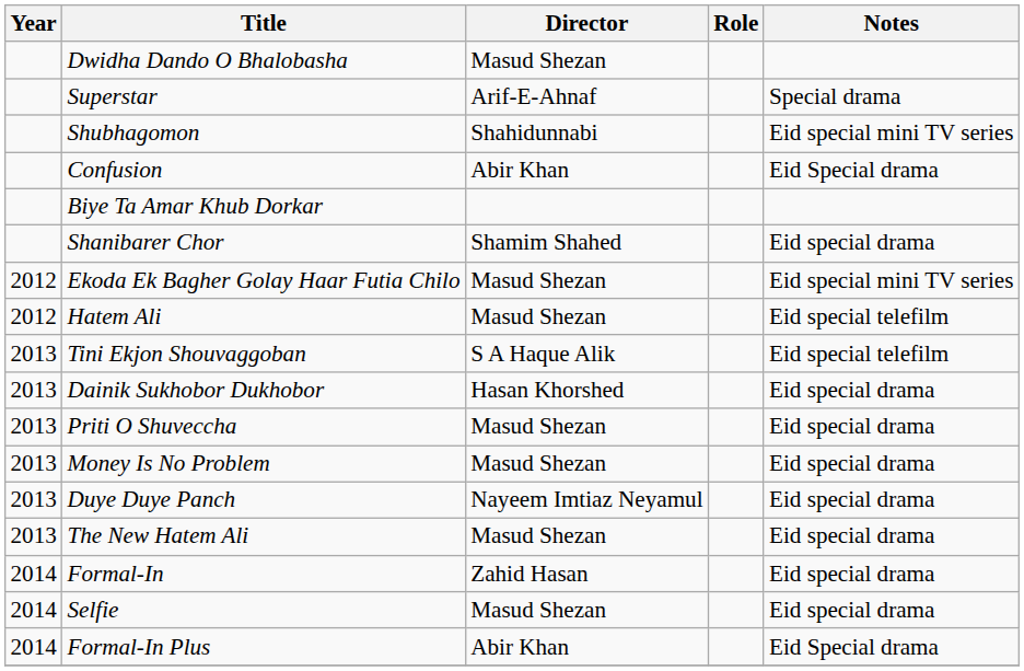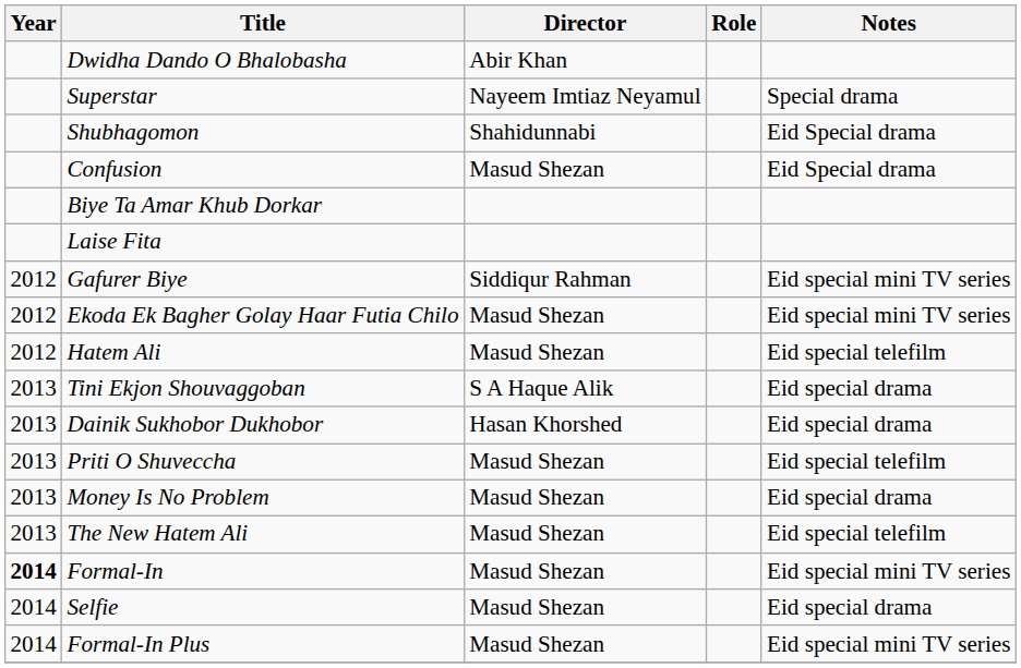 <table class="wikitable">
 <tr>
 <th>Year</th>
 <th>Title</th>
 <th>Director</th>
 <th>Role</th>
 <th>Notes</th>
 </tr>
 <tr>
 <td></td>
 <td><em>Dwidha Dando O Bhalobasha</em></td>
-<td>Masud Shezan</td>
+<td>Abir Khan</td>
 <td></td>
 <td></td>
 </tr>
 <tr>
 <td></td>
 <td><em>Superstar</em></td>
-<td>Arif-E-Ahnaf</td>
+<td>Nayeem Imtiaz Neyamul</td>
 <td></td>
 <td>Special drama</td>
 </tr>
 <tr>
 <td></td>
 <td><em>Shubhagomon</em></td>
 <td>Shahidunnabi</td>
 <td></td>
-<td>Eid special mini TV series</td>
+<td>Eid Special drama</td>
 </tr>
 <tr>
 <td></td>
 <td><em>Confusion</em></td>
-<td>Abir Khan</td>
+<td>Masud Shezan</td>
 <td></td>
 <td>Eid Special drama</td>
 </tr>
 <tr>
 <td></td>
 <td><em>Biye Ta Amar Khub Dorkar</em></td>
 <td></td>
 <td></td>
 <td></td>
 </tr>
 <tr>
 <td></td>
-<td><em>Shanibarer Chor</em></td>
-<td>Shamim Shahed</td>
+<td><em>Laise Fita</em></td>
 <td></td>
-<td>Eid special drama</td>
+<td></td>
+<td></td>
+</tr>
+<tr>
+<td>2012</td>
+<td><em>Gafurer Biye</em></td>
+<td>Siddiqur Rahman</td>
+<td></td>
+<td>Eid special mini TV series</td>
 </tr>
 <tr>
 <td>2012</td>
 <td><em>Ekoda Ek Bagher Golay Haar Futia Chilo</em></td>
 <td>Masud Shezan</td>
 <td></td>
 <td>Eid special mini TV series</td>
 </tr>
 <tr>
 <td>2012</td>
 <td><em>Hatem Ali</em></td>
 <td>Masud Shezan</td>
 <td></td>
 <td>Eid special telefilm</td>
 </tr>
 <tr>
 <td>2013</td>
 <td><em>Tini Ekjon Shouvaggoban</em></td>
 <td>S A Haque Alik</td>
 <td></td>
-<td>Eid special telefilm</td>
+<td>Eid special drama</td>
 </tr>
 <tr>
 <td>2013</td>
 <td><em>Dainik Sukhobor Dukhobor</em></td>
 <td>Hasan Khorshed</td>
 <td></td>
 <td>Eid special drama</td>
 </tr>
 <tr>
 <td>2013</td>
 <td><em>Priti O Shuveccha</em></td>
 <td>Masud Shezan</td>
 <td></td>
-<td>Eid special drama</td>
+<td>Eid special telefilm</td>
 </tr>
 <tr>
 <td>2013</td>
 <td><em>Money Is No Problem</em></td>
 <td>Masud Shezan</td>
 <td></td>
 <td>Eid special drama</td>
 </tr>
 <tr>
 <td>2013</td>
-<td><em>Duye Duye Panch</em></td>
-<td>Nayeem Imtiaz Neyamul</td>
-<td></td>
-<td>Eid special drama</td>
-</tr>
-<tr>
-<td>2013</td>
 <td><em>The New Hatem Ali</em></td>
 <td>Masud Shezan</td>
 <td></td>
-<td>Eid special drama</td>
+<td>Eid special telefilm</td>
 </tr>
 <tr>
-<td>2014</td>
+<td><strong>2014</strong></td>
 <td><em>Formal-In</em></td>
-<td>Zahid Hasan</td>
+<td>Masud Shezan</td>
 <td></td>
-<td>Eid special drama</td>
+<td>Eid special mini TV series</td>
 </tr>
 <tr>
 <td>2014</td>
 <td><em>Selfie</em></td>
 <td>Masud Shezan</td>
 <td></td>
 <td>Eid special drama</td>
 </tr>
 <tr>
 <td>2014</td>
 <td><em>Formal-In Plus</em></td>
-<td>Abir Khan</td>
+<td>Masud Shezan</td>
 <td></td>
-<td>Eid Special drama</td>
+<td>Eid special mini TV series</td>
 </tr>
 <tr>
 </tr>
 </table>
